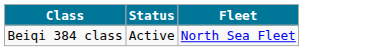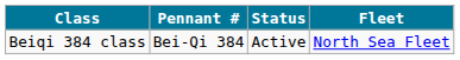 <table class="wikitable">
 <tr>
 <th style="background:#079;color:#fff;">Class</th>
+<th style="background:#079;color:#fff;">Pennant #</th>
 <th style="background:#079;color:#fff;">Status</th>
 <th style="background:#079;color:#fff;">Fleet</th>
 </tr>
 <tr>
 <td>Beiqi 384 class</td>
+<td>Bei-Qi 384</td>
 <td>Active</td>
 <td><a href='#'>North Sea Fleet</a></td>
 </tr>
 </table>
